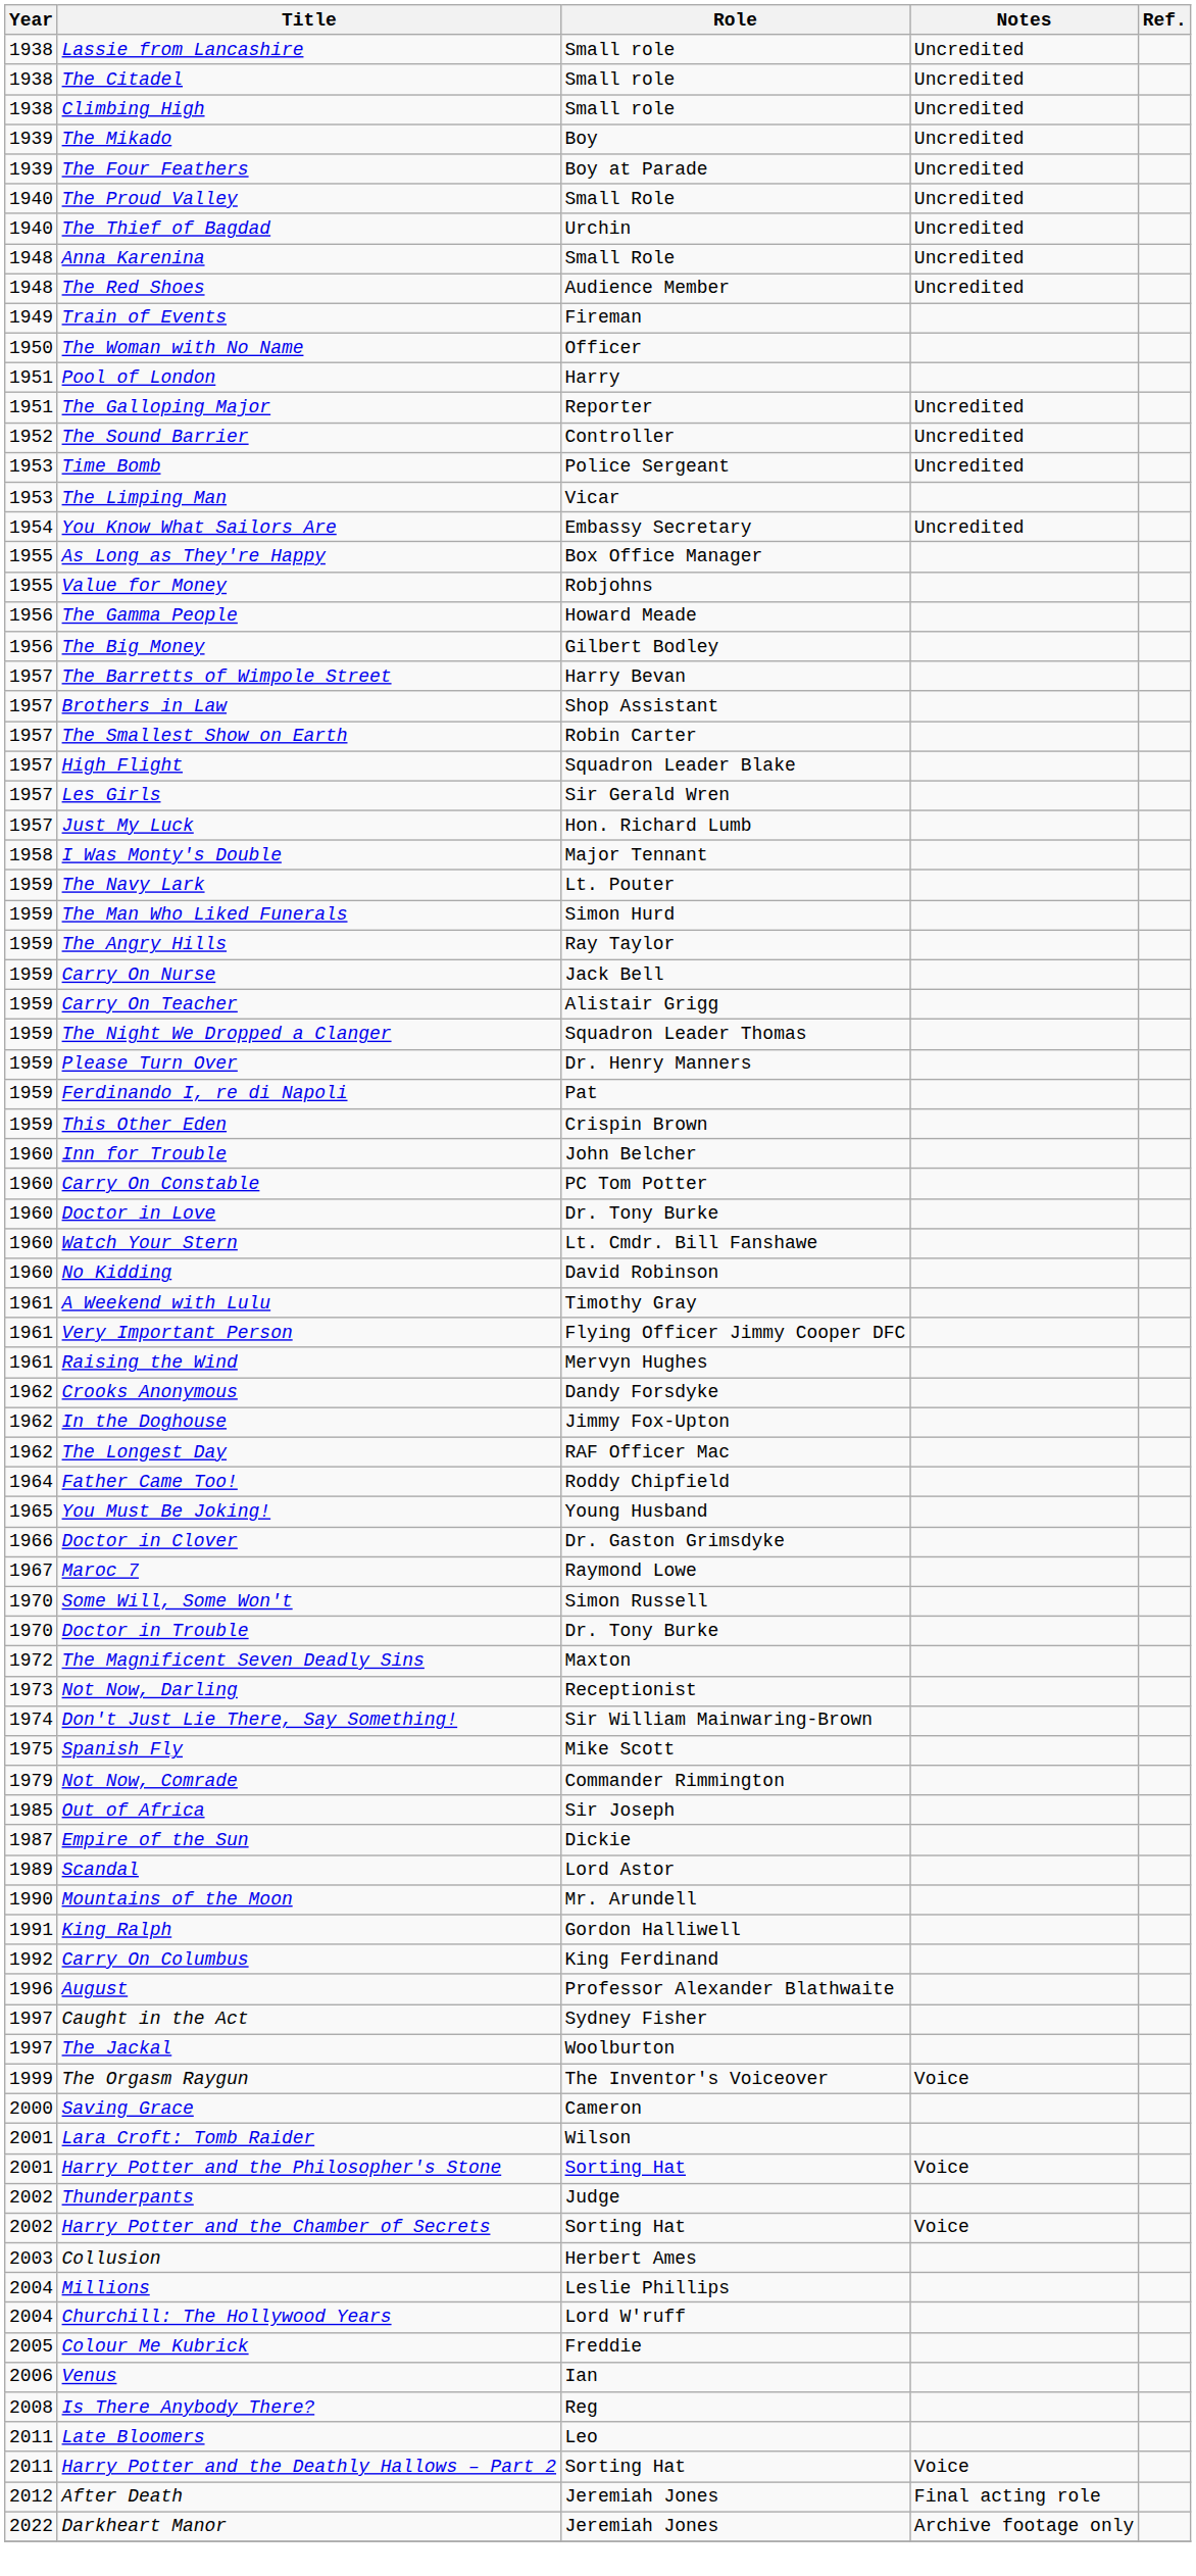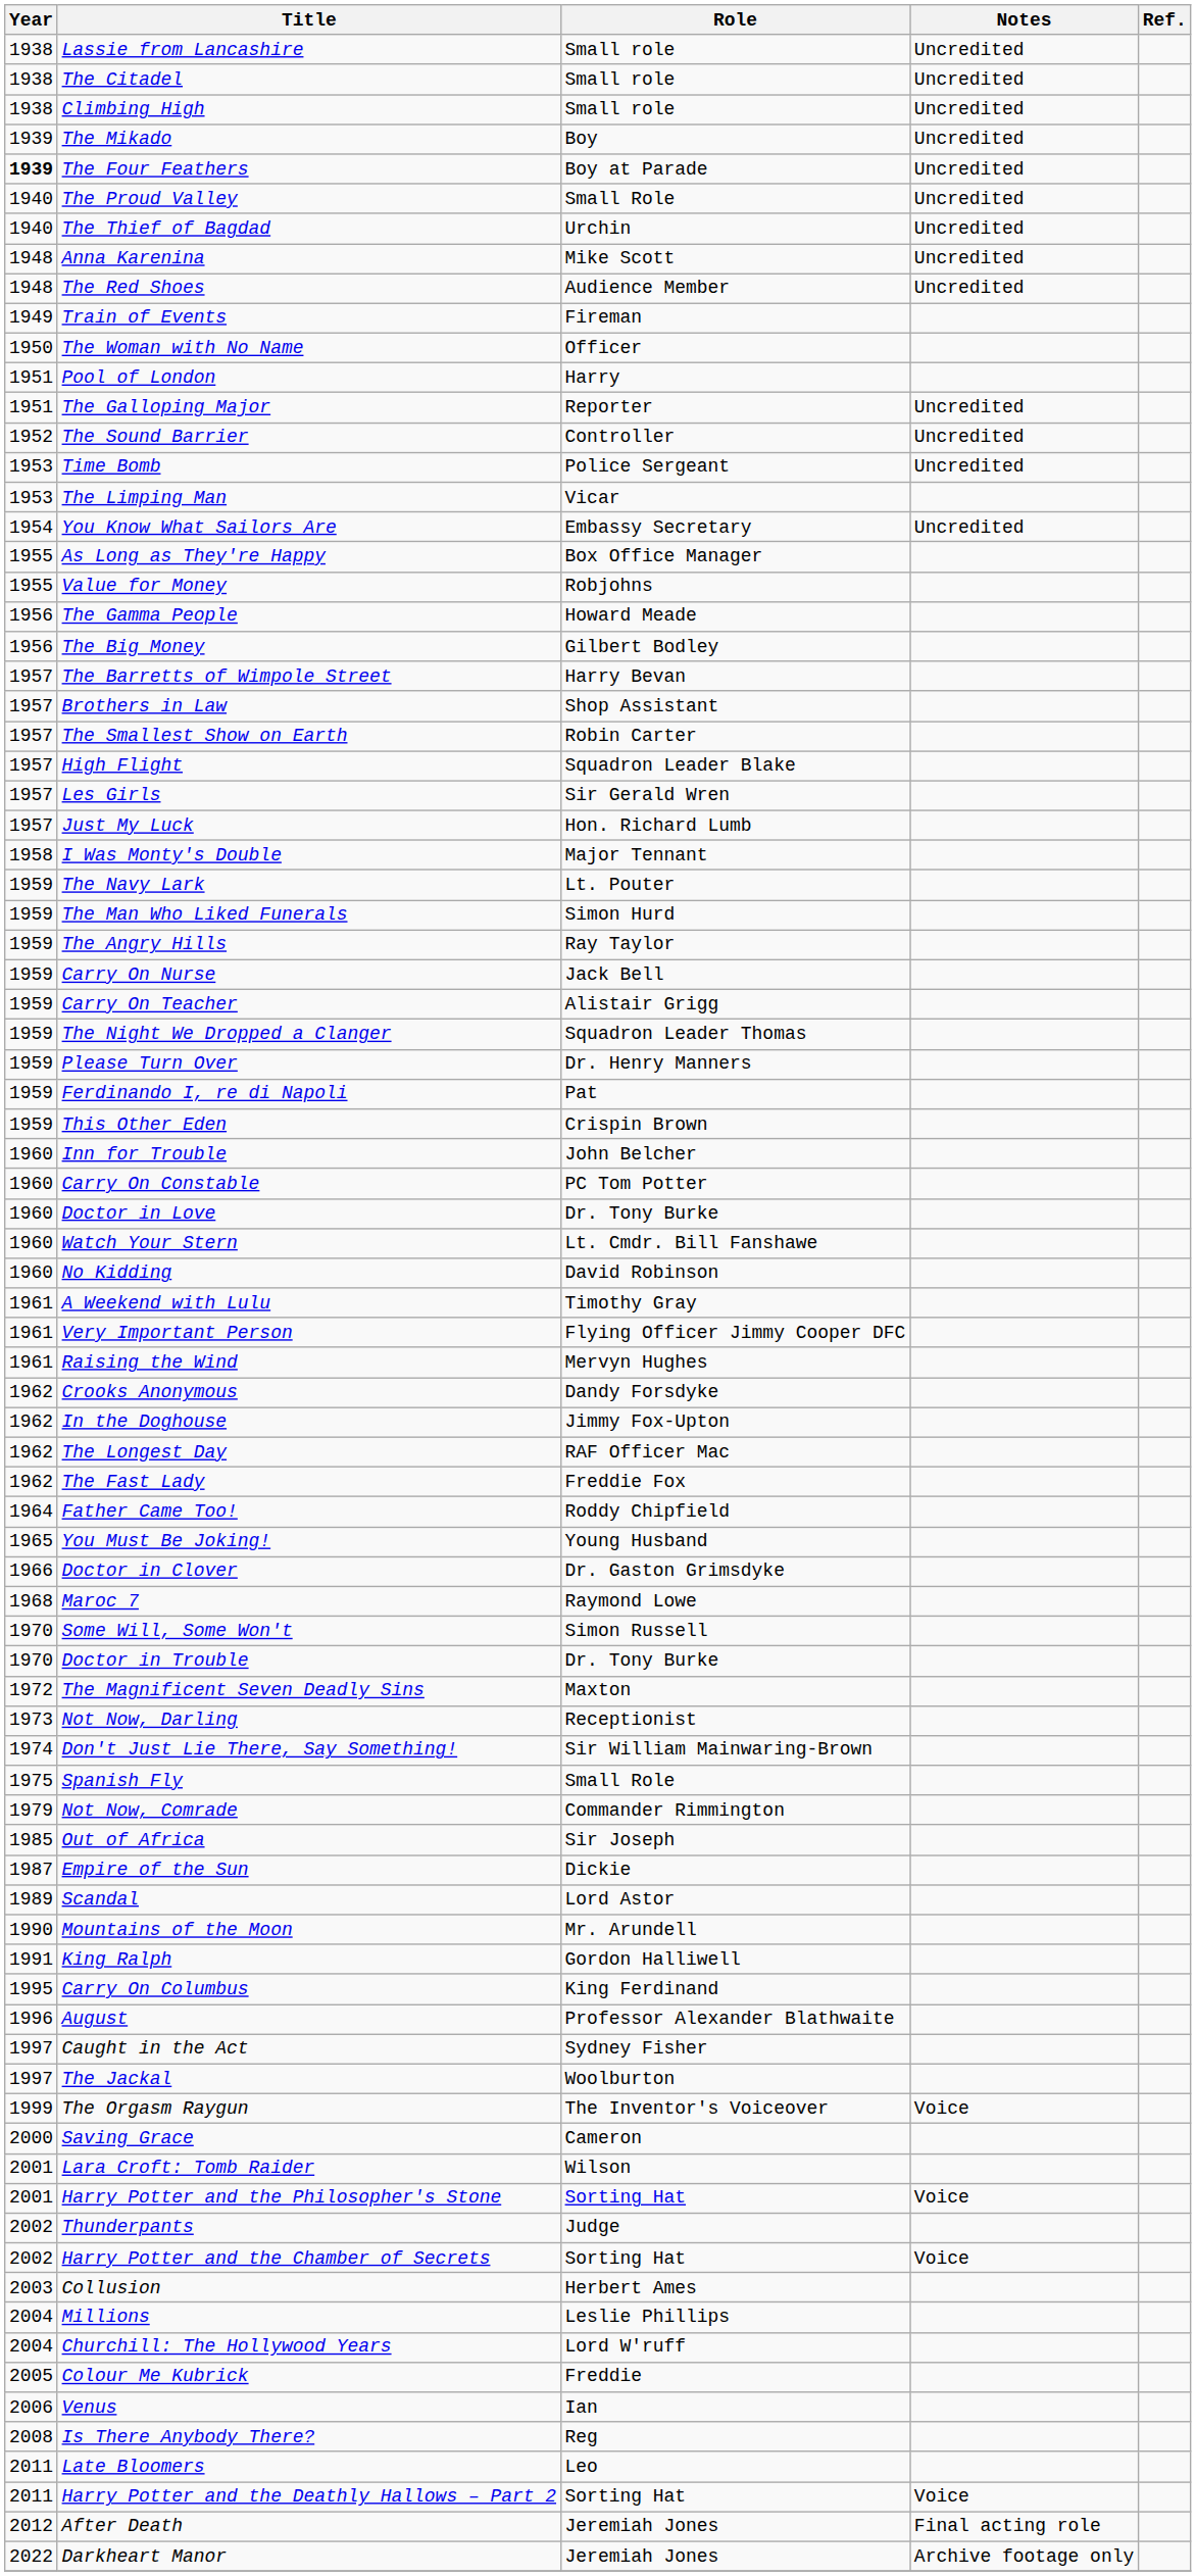 <table class="wikitable sortable">
 <tr>
 <th>Year</th>
 <th>Title</th>
 <th>Role</th>
 <th>Notes</th>
 <th>Ref.</th>
 </tr>
 <tr>
 <td>1938</td>
 <td><em><a href='#'>Lassie from Lancashire</a></em></td>
 <td>Small role</td>
 <td>Uncredited</td>
 <td></td>
 </tr>
 <tr>
 <td>1938</td>
 <td data-sort-value="Citadel, The"><em><a href='#'>The Citadel</a></em></td>
 <td>Small role</td>
 <td>Uncredited</td>
 <td></td>
 </tr>
 <tr>
 <td>1938</td>
 <td><em><a href='#'>Climbing High</a></em></td>
 <td>Small role</td>
 <td>Uncredited</td>
 <td></td>
 </tr>
 <tr>
 <td>1939</td>
 <td data-sort-value="Mikado, The"><em><a href='#'>The Mikado</a></em></td>
 <td>Boy</td>
 <td>Uncredited</td>
 <td></td>
 </tr>
 <tr>
-<td>1939</td>
+<td><strong>1939</strong></td>
 <td data-sort-value="Four Feathers, The"><em><a href='#'>The Four Feathers</a></em></td>
 <td>Boy at Parade</td>
 <td>Uncredited</td>
 <td></td>
 </tr>
 <tr>
 <td>1940</td>
 <td data-sort-value="Proud Valley, The"><em><a href='#'>The Proud Valley</a></em></td>
 <td>Small Role</td>
 <td>Uncredited</td>
 <td></td>
 </tr>
 <tr>
 <td>1940</td>
 <td data-sort-value="Thief of Bagdad, The"><em><a href='#'>The Thief of Bagdad</a></em></td>
 <td>Urchin</td>
 <td>Uncredited</td>
 <td></td>
 </tr>
 <tr>
 <td>1948</td>
 <td><em><a href='#'>Anna Karenina</a></em></td>
-<td>Small Role</td>
+<td>Mike Scott</td>
 <td>Uncredited</td>
 <td></td>
 </tr>
 <tr>
 <td>1948</td>
 <td data-sort-value="Red Shoes, The"><em><a href='#'>The Red Shoes</a></em></td>
 <td>Audience Member</td>
 <td>Uncredited</td>
 <td></td>
 </tr>
 <tr>
 <td>1949</td>
 <td><em><a href='#'>Train of Events</a></em></td>
 <td>Fireman</td>
 <td></td>
 <td></td>
 </tr>
 <tr>
 <td>1950</td>
 <td data-sort-value="Woman with No Name, The"><em><a href='#'>The Woman with No Name</a></em></td>
 <td>Officer</td>
 <td></td>
 <td></td>
 </tr>
 <tr>
 <td>1951</td>
 <td><em><a href='#'>Pool of London</a></em></td>
 <td>Harry</td>
 <td></td>
 <td></td>
 </tr>
 <tr>
 <td>1951</td>
 <td data-sort-value="Galloping Major, The"><em><a href='#'>The Galloping Major</a></em></td>
 <td>Reporter</td>
 <td>Uncredited</td>
 <td></td>
 </tr>
 <tr>
 <td>1952</td>
 <td data-sort-value="Sound Barrier, The"><em><a href='#'>The Sound Barrier</a></em></td>
 <td>Controller</td>
 <td>Uncredited</td>
 <td></td>
 </tr>
 <tr>
 <td>1953</td>
 <td><em><a href='#'>Time Bomb</a></em></td>
 <td>Police Sergeant</td>
 <td>Uncredited</td>
 <td></td>
 </tr>
 <tr>
 <td>1953</td>
 <td data-sort-value="Limping Man, The"><em><a href='#'>The Limping Man</a></em></td>
 <td>Vicar</td>
 <td></td>
 <td></td>
 </tr>
 <tr>
 <td>1954</td>
 <td><em><a href='#'>You Know What Sailors Are</a></em></td>
 <td>Embassy Secretary</td>
 <td>Uncredited</td>
 <td></td>
 </tr>
 <tr>
 <td>1955</td>
 <td><em><a href='#'>As Long as They're Happy</a></em></td>
 <td>Box Office Manager</td>
 <td></td>
 <td></td>
 </tr>
 <tr>
 <td>1955</td>
 <td><em><a href='#'>Value for Money</a></em></td>
 <td>Robjohns</td>
 <td></td>
 <td></td>
 </tr>
 <tr>
 <td>1956</td>
 <td data-sort-value="Gamma People, The"><em><a href='#'>The Gamma People</a></em></td>
 <td>Howard Meade</td>
 <td></td>
 <td></td>
 </tr>
 <tr>
 <td>1956</td>
 <td data-sort-value="Big Money, The"><em><a href='#'>The Big Money</a></em></td>
 <td>Gilbert Bodley</td>
 <td></td>
 <td></td>
 </tr>
 <tr>
 <td>1957</td>
 <td data-sort-value="Barretts of Wimpole Street, The"><em><a href='#'>The Barretts of Wimpole Street</a></em></td>
 <td>Harry Bevan</td>
 <td></td>
 <td></td>
 </tr>
 <tr>
 <td>1957</td>
 <td><em><a href='#'>Brothers in Law</a></em></td>
 <td>Shop Assistant</td>
 <td></td>
 <td></td>
 </tr>
 <tr>
 <td>1957</td>
 <td data-sort-value="Smallest Show on Earth, The"><em><a href='#'>The Smallest Show on Earth</a></em></td>
 <td>Robin Carter</td>
 <td></td>
 <td></td>
 </tr>
 <tr>
 <td>1957</td>
 <td><em><a href='#'>High Flight</a></em></td>
 <td>Squadron Leader Blake</td>
 <td></td>
 <td></td>
 </tr>
 <tr>
 <td>1957</td>
 <td><em><a href='#'>Les Girls</a></em></td>
 <td>Sir Gerald Wren</td>
 <td></td>
 <td></td>
 </tr>
 <tr>
 <td>1957</td>
 <td><em><a href='#'>Just My Luck</a></em></td>
 <td>Hon. Richard Lumb</td>
 <td></td>
 <td></td>
 </tr>
 <tr>
 <td>1958</td>
 <td><em><a href='#'>I Was Monty's Double</a></em></td>
 <td>Major Tennant</td>
 <td></td>
 <td></td>
 </tr>
 <tr>
 <td>1959</td>
 <td data-sort-value="Navy Lark, The"><em><a href='#'>The Navy Lark</a></em></td>
 <td>Lt. Pouter</td>
 <td></td>
 <td></td>
 </tr>
 <tr>
 <td>1959</td>
 <td data-sort-value="Man Who Liked Funerals, The"><em><a href='#'>The Man Who Liked Funerals</a></em></td>
 <td>Simon Hurd</td>
 <td></td>
 <td></td>
 </tr>
 <tr>
 <td>1959</td>
 <td data-sort-value="Angry Hills, The"><em><a href='#'>The Angry Hills</a></em></td>
 <td>Ray Taylor</td>
 <td></td>
 <td></td>
 </tr>
 <tr>
 <td>1959</td>
 <td><em><a href='#'>Carry On Nurse</a></em></td>
 <td>Jack Bell</td>
 <td></td>
 <td></td>
 </tr>
 <tr>
 <td>1959</td>
 <td><em><a href='#'>Carry On Teacher</a></em></td>
 <td>Alistair Grigg</td>
 <td></td>
 <td></td>
 </tr>
 <tr>
 <td>1959</td>
 <td data-sort-value="Night We Dropped a Clanger, The"><em><a href='#'>The Night We Dropped a Clanger</a></em></td>
 <td>Squadron Leader Thomas</td>
 <td></td>
 <td></td>
 </tr>
 <tr>
 <td>1959</td>
 <td><em><a href='#'>Please Turn Over</a></em></td>
 <td>Dr. Henry Manners</td>
 <td></td>
 <td></td>
 </tr>
 <tr>
 <td>1959</td>
 <td><em><a href='#'>Ferdinando I, re di Napoli</a></em></td>
 <td>Pat</td>
 <td></td>
 <td></td>
 </tr>
 <tr>
 <td>1959</td>
 <td><em><a href='#'>This Other Eden</a></em></td>
 <td>Crispin Brown</td>
 <td></td>
 <td></td>
 </tr>
 <tr>
 <td>1960</td>
 <td><em><a href='#'>Inn for Trouble</a></em></td>
 <td>John Belcher</td>
 <td></td>
 <td></td>
 </tr>
 <tr>
 <td>1960</td>
 <td><em><a href='#'>Carry On Constable</a></em></td>
 <td>PC Tom Potter</td>
 <td></td>
 <td></td>
 </tr>
 <tr>
 <td>1960</td>
 <td><em><a href='#'>Doctor in Love</a></em></td>
 <td>Dr. Tony Burke</td>
 <td></td>
 <td></td>
 </tr>
 <tr>
 <td>1960</td>
 <td><em><a href='#'>Watch Your Stern</a></em></td>
 <td>Lt. Cmdr. Bill Fanshawe</td>
 <td></td>
 <td></td>
 </tr>
 <tr>
 <td>1960</td>
 <td><em><a href='#'>No Kidding</a></em></td>
 <td>David Robinson</td>
 <td></td>
 <td></td>
 </tr>
 <tr>
 <td>1961</td>
 <td data-sort-value="Weekend with Lulu, A"><em><a href='#'>A Weekend with Lulu</a></em></td>
 <td>Timothy Gray</td>
 <td></td>
 <td></td>
 </tr>
 <tr>
 <td>1961</td>
 <td><em><a href='#'>Very Important Person</a></em></td>
 <td>Flying Officer Jimmy Cooper DFC</td>
 <td></td>
 <td></td>
 </tr>
 <tr>
 <td>1961</td>
 <td><em><a href='#'>Raising the Wind</a></em></td>
 <td>Mervyn Hughes</td>
 <td></td>
 <td></td>
 </tr>
 <tr>
 <td>1962</td>
 <td><em><a href='#'>Crooks Anonymous</a></em></td>
 <td>Dandy Forsdyke</td>
 <td></td>
 <td></td>
 </tr>
 <tr>
 <td>1962</td>
 <td><em><a href='#'>In the Doghouse</a></em></td>
 <td>Jimmy Fox-Upton</td>
 <td></td>
 <td></td>
 </tr>
 <tr>
 <td>1962</td>
 <td data-sort-value="Longest Day, The"><em><a href='#'>The Longest Day</a></em></td>
 <td>RAF Officer Mac</td>
 <td></td>
 <td></td>
 </tr>
 <tr>
+<td>1962</td>
+<td data-sort-value="Fast Lady, The"><em><a href='#'>The Fast Lady</a></em></td>
+<td>Freddie Fox</td>
+<td></td>
+<td></td>
+</tr>
+<tr>
 <td>1964</td>
 <td><em><a href='#'>Father Came Too!</a></em></td>
 <td>Roddy Chipfield</td>
 <td></td>
 <td></td>
 </tr>
 <tr>
 <td>1965</td>
 <td><em><a href='#'>You Must Be Joking!</a></em></td>
 <td>Young Husband</td>
 <td></td>
 <td></td>
 </tr>
 <tr>
 <td>1966</td>
 <td><em><a href='#'>Doctor in Clover</a></em></td>
 <td>Dr. Gaston Grimsdyke</td>
 <td></td>
 <td></td>
 </tr>
 <tr>
-<td>1967</td>
+<td>1968</td>
 <td><em><a href='#'>Maroc 7</a></em></td>
 <td>Raymond Lowe</td>
 <td></td>
 <td></td>
 </tr>
 <tr>
 <td>1970</td>
 <td><em><a href='#'>Some Will, Some Won't</a></em></td>
 <td>Simon Russell</td>
 <td></td>
 <td></td>
 </tr>
 <tr>
 <td>1970</td>
 <td><em><a href='#'>Doctor in Trouble</a></em></td>
 <td>Dr. Tony Burke</td>
 <td></td>
 <td></td>
 </tr>
 <tr>
 <td>1972</td>
 <td data-sort-value="Magnificent Seven Deadly Sins, The"><em><a href='#'>The Magnificent Seven Deadly Sins</a></em></td>
 <td>Maxton</td>
 <td></td>
 <td></td>
 </tr>
 <tr>
 <td>1973</td>
 <td><em><a href='#'>Not Now, Darling</a></em></td>
 <td>Receptionist</td>
 <td></td>
 <td></td>
 </tr>
 <tr>
 <td>1974</td>
 <td><em><a href='#'>Don't Just Lie There, Say Something!</a></em></td>
 <td>Sir William Mainwaring-Brown</td>
 <td></td>
 <td></td>
 </tr>
 <tr>
 <td>1975</td>
 <td><em><a href='#'>Spanish Fly</a></em></td>
-<td>Mike Scott</td>
+<td>Small Role</td>
 <td></td>
 <td></td>
 </tr>
 <tr>
 <td>1979</td>
 <td><em><a href='#'>Not Now, Comrade</a></em></td>
 <td>Commander Rimmington</td>
 <td></td>
 <td></td>
 </tr>
 <tr>
 <td>1985</td>
 <td><em><a href='#'>Out of Africa</a></em></td>
 <td>Sir Joseph</td>
 <td></td>
 <td></td>
 </tr>
 <tr>
 <td>1987</td>
 <td><em><a href='#'>Empire of the Sun</a></em></td>
 <td>Dickie</td>
 <td></td>
 <td></td>
 </tr>
 <tr>
 <td>1989</td>
 <td><em><a href='#'>Scandal</a></em></td>
 <td>Lord Astor</td>
 <td></td>
 <td></td>
 </tr>
 <tr>
 <td>1990</td>
 <td><em><a href='#'>Mountains of the Moon</a></em></td>
 <td>Mr. Arundell</td>
 <td></td>
 <td></td>
 </tr>
 <tr>
 <td>1991</td>
 <td><em><a href='#'>King Ralph</a></em></td>
 <td>Gordon Halliwell</td>
 <td></td>
 <td></td>
 </tr>
 <tr>
-<td>1992</td>
+<td>1995</td>
 <td><em><a href='#'>Carry On Columbus</a></em></td>
 <td>King Ferdinand</td>
 <td></td>
 <td></td>
 </tr>
 <tr>
 <td>1996</td>
 <td><em><a href='#'>August</a></em></td>
 <td>Professor Alexander Blathwaite</td>
 <td></td>
 <td></td>
 </tr>
 <tr>
 <td>1997</td>
 <td><em>Caught in the Act</em></td>
 <td>Sydney Fisher</td>
 <td></td>
 <td></td>
 </tr>
 <tr>
 <td>1997</td>
 <td data-sort-value="Jackal, The"><em><a href='#'>The Jackal</a></em></td>
 <td>Woolburton</td>
 <td></td>
 <td></td>
 </tr>
 <tr>
 <td>1999</td>
 <td data-sort-value="Orgasm Raygun, The"><em>The Orgasm Raygun</em></td>
 <td>The Inventor's Voiceover</td>
 <td>Voice</td>
 <td></td>
 </tr>
 <tr>
 <td>2000</td>
 <td><em><a href='#'>Saving Grace</a></em></td>
 <td>Cameron</td>
 <td></td>
 <td></td>
 </tr>
 <tr>
 <td>2001</td>
 <td><em><a href='#'>Lara Croft: Tomb Raider</a></em></td>
 <td>Wilson</td>
 <td></td>
 <td></td>
 </tr>
 <tr>
 <td>2001</td>
 <td><em><a href='#'>Harry Potter and the Philosopher's Stone</a></em></td>
 <td><a href='#'>Sorting Hat</a></td>
 <td>Voice</td>
 <td></td>
 </tr>
 <tr>
 <td>2002</td>
 <td><em><a href='#'>Thunderpants</a></em></td>
 <td>Judge</td>
 <td></td>
 <td></td>
 </tr>
 <tr>
 <td>2002</td>
 <td><em><a href='#'>Harry Potter and the Chamber of Secrets</a></em></td>
 <td>Sorting Hat</td>
 <td>Voice</td>
 <td></td>
 </tr>
 <tr>
 <td>2003</td>
 <td><em>Collusion</em></td>
 <td>Herbert Ames</td>
 <td></td>
 <td></td>
 </tr>
 <tr>
 <td>2004</td>
 <td><em><a href='#'>Millions</a></em></td>
 <td>Leslie Phillips</td>
 <td></td>
 <td></td>
 </tr>
 <tr>
 <td>2004</td>
 <td><em><a href='#'>Churchill: The Hollywood Years</a></em></td>
 <td>Lord W'ruff</td>
 <td></td>
 <td></td>
 </tr>
 <tr>
 <td>2005</td>
 <td><em><a href='#'>Colour Me Kubrick</a></em></td>
 <td>Freddie</td>
 <td></td>
 <td></td>
 </tr>
 <tr>
 <td>2006</td>
 <td><em><a href='#'>Venus</a></em></td>
 <td>Ian</td>
 <td></td>
 <td></td>
 </tr>
 <tr>
 <td>2008</td>
 <td><em><a href='#'>Is There Anybody There?</a></em></td>
 <td>Reg</td>
 <td></td>
 <td></td>
 </tr>
 <tr>
 <td>2011</td>
 <td><em><a href='#'>Late Bloomers</a></em></td>
 <td>Leo</td>
 <td></td>
 <td></td>
 </tr>
 <tr>
 <td>2011</td>
 <td><em><a href='#'>Harry Potter and the Deathly Hallows – Part 2</a></em></td>
 <td>Sorting Hat</td>
 <td>Voice</td>
 <td></td>
 </tr>
 <tr>
 <td>2012</td>
 <td><em>After Death</em></td>
 <td>Jeremiah Jones</td>
 <td>Final acting role</td>
 <td></td>
 </tr>
 <tr>
 <td>2022</td>
 <td><em>Darkheart Manor</em></td>
 <td>Jeremiah Jones</td>
 <td>Archive footage only</td>
 <td></td>
 </tr>
 <tr>
 </tr>
 </table>
